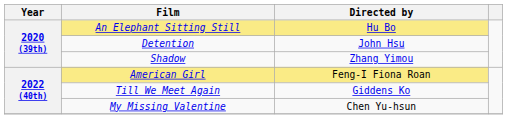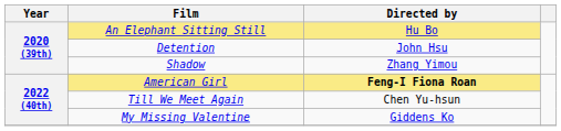 <table class="wikitable sortable" style="text-align:center;">
 <tr>
 <th scope="col" style="width:8%;">Year</th>
 <th scope="col" style="width:30%;">Film</th>
 <th scope="col" style="width:30%;">Directed by</th>
 <th scope="col" style="width:2%;" class="unsortable"></th>
 </tr>
 <tr>
 <th rowspan="3" scope="row" style="text-align:center;"><a href='#'>2020</a><br><small><a href='#'>(39th)</a></small></th>
 <td style="background:#FAEB86"><em><a href='#'>An Elephant Sitting Still</a></em></td>
 <td style="background:#FAEB86"><a href='#'>Hu Bo</a></td>
 <td rowspan="3"></td>
 </tr>
 <tr>
 <td><em><a href='#'>Detention</a></em></td>
 <td><a href='#'>John Hsu</a></td>
 </tr>
 <tr>
 <td><em><a href='#'>Shadow</a></em></td>
 <td><a href='#'>Zhang Yimou</a></td>
 </tr>
 <tr>
 <th rowspan="3" scope="row" style="text-align:center;"><a href='#'>2022</a><br><small><a href='#'>(40th)</a></small></th>
 <td style="background:#FAEB86"><em><a href='#'>American Girl</a></em></td>
-<td style="background:#FAEB86">Feng-I Fiona Roan</td>
+<td style="background:#FAEB86"><strong>Feng-I Fiona Roan</strong></td>
 <td rowspan="3"></td>
 </tr>
 <tr>
 <td><em><a href='#'>Till We Meet Again</a></em></td>
-<td><a href='#'>Giddens Ko</a></td>
+<td>Chen Yu-hsun</td>
 </tr>
 <tr>
 <td><em><a href='#'>My Missing Valentine</a></em></td>
-<td>Chen Yu-hsun</td>
+<td><a href='#'>Giddens Ko</a></td>
 </tr>
 <tr>
 </tr>
 </table>
